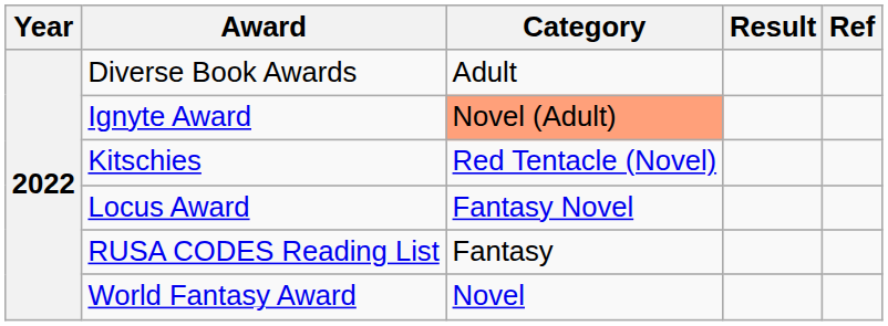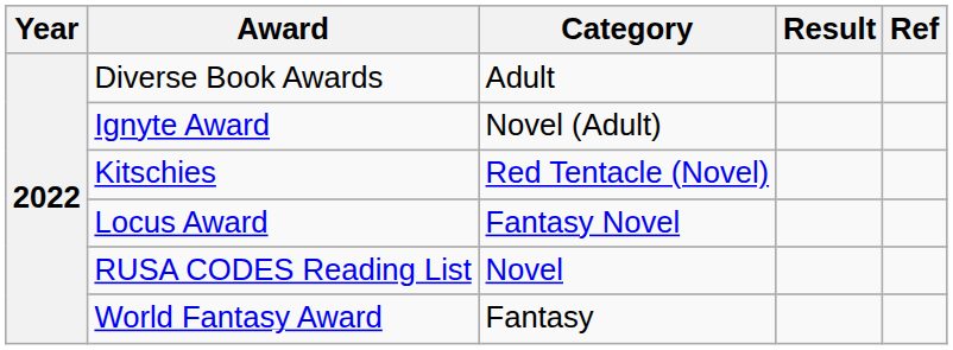 <table class="wikitable sortable">
 <tr>
 <th>Year</th>
 <th>Award</th>
 <th>Category</th>
 <th>Result</th>
 <th>Ref</th>
 </tr>
 <tr>
 <th rowspan="6">2022</th>
 <td>Diverse Book Awards</td>
 <td>Adult</td>
 <td></td>
 <td></td>
 </tr>
 <tr>
 <td><a href='#'>Ignyte Award</a></td>
-<td style="background: lightsalmon;">Novel (Adult)</td>
+<td>Novel (Adult)</td>
 <td></td>
 <td></td>
 </tr>
 <tr>
 <td><a href='#'>Kitschies</a></td>
 <td><a href='#'>Red Tentacle (Novel)</a></td>
 <td></td>
 <td></td>
 </tr>
 <tr>
 <td><a href='#'>Locus Award</a></td>
 <td><a href='#'>Fantasy Novel</a></td>
 <td></td>
 <td></td>
 </tr>
 <tr>
 <td><a href='#'>RUSA CODES Reading List</a></td>
-<td>Fantasy</td>
+<td><a href='#'>Novel</a></td>
 <td></td>
 <td></td>
 </tr>
 <tr>
 <td><a href='#'>World Fantasy Award</a></td>
-<td><a href='#'>Novel</a></td>
+<td>Fantasy</td>
 <td></td>
 <td></td>
 </tr>
 </table>
